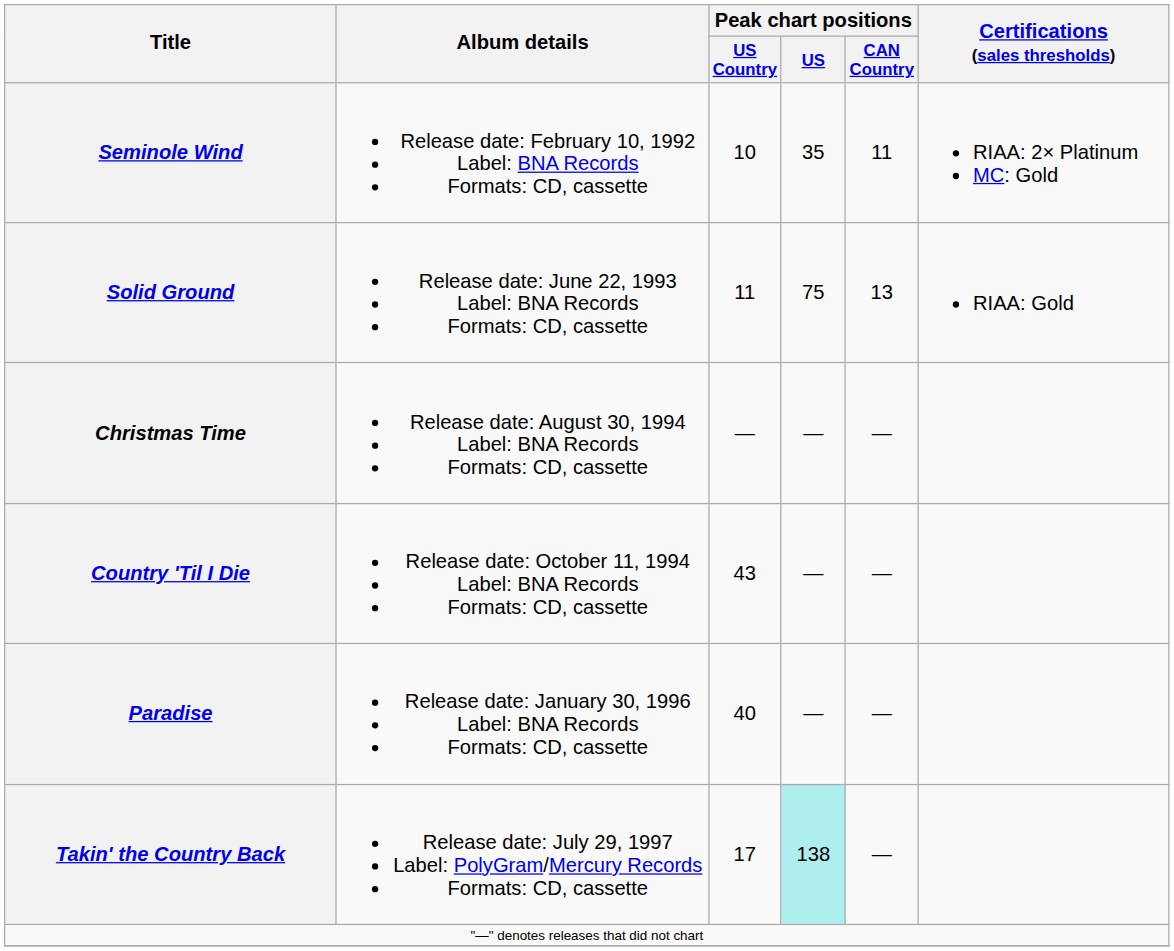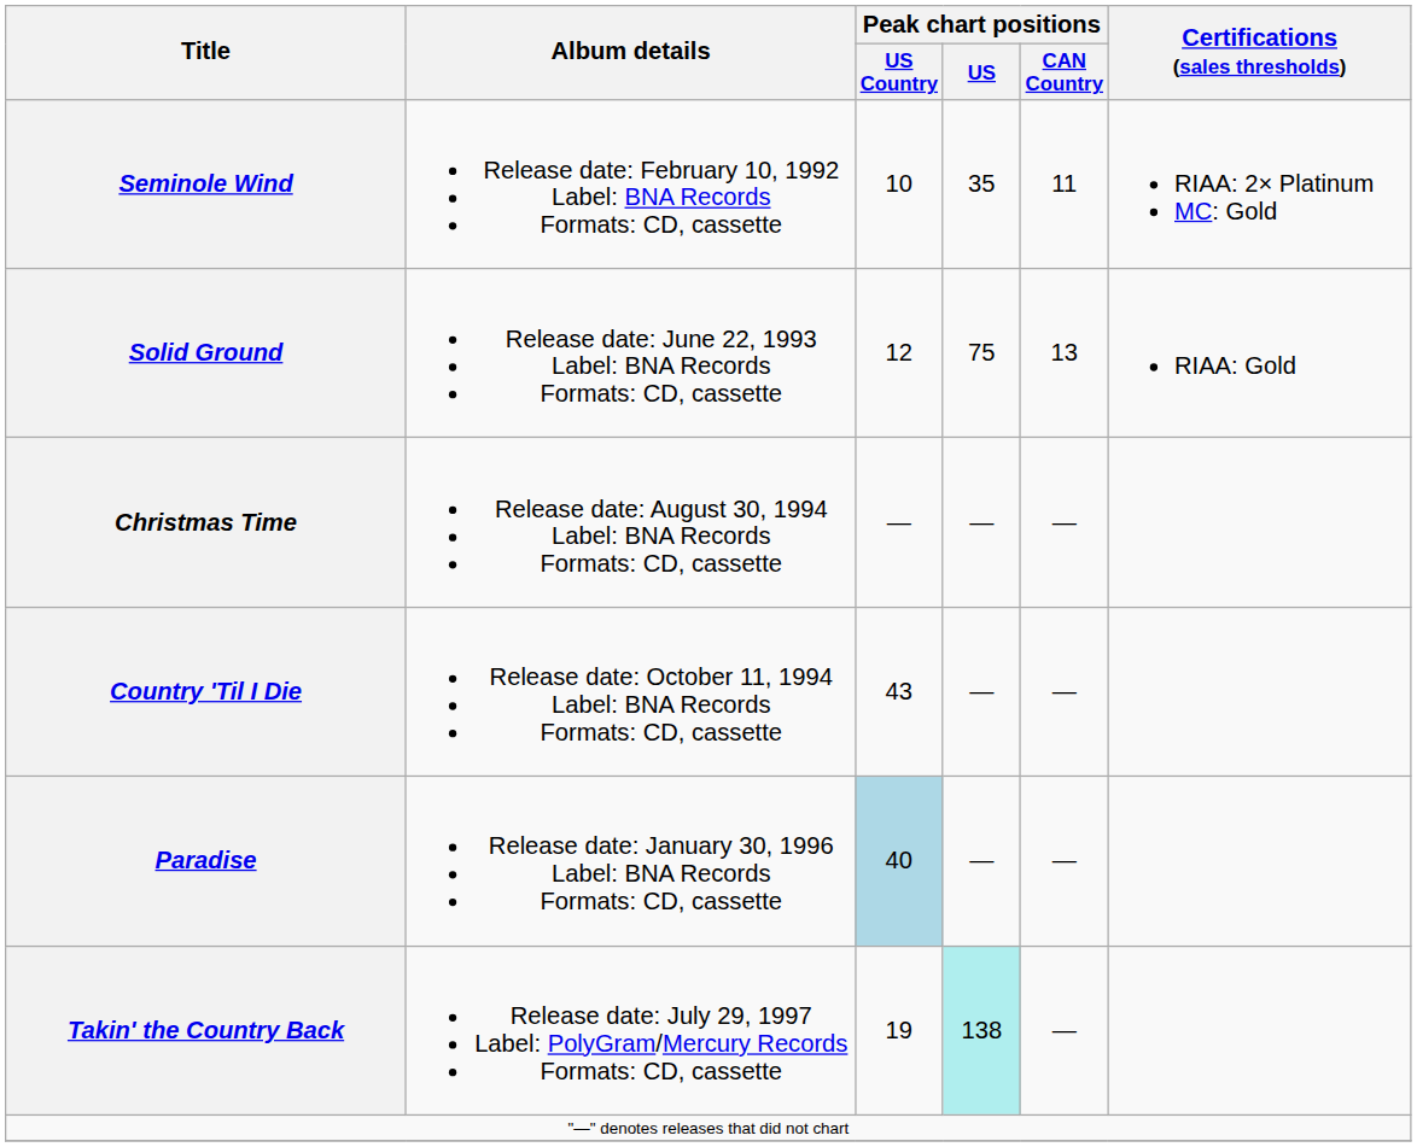 <table class="wikitable plainrowheaders" style="text-align:center;">
 <tr>
 <th rowspan="2" style="width:16em;">Title</th>
 <th rowspan="2" style="width:18em;">Album details</th>
 <th colspan="3">Peak chart positions</th>
 <th rowspan="2" style="width:12em;"><a href='#'>Certifications</a><br><small>(<a href='#'>sales thresholds</a>)</small></th>
 </tr>
 <tr style="font-size:smaller;">
 <th width="45"><a href='#'>US Country</a><br></th>
 <th width="45"><a href='#'>US</a><br></th>
 <th width="45"><a href='#'>CAN Country</a><br></th>
 </tr>
 <tr>
 <th scope="row"><em><a href='#'>Seminole Wind</a></em></th>
 <td><br><ul><li>Release date: February 10, 1992</li><li>Label: <a href='#'>BNA Records</a></li><li>Formats: CD, cassette</li></ul></td>
 <td>10</td>
 <td>35</td>
 <td>11</td>
 <td align="left"><br><ul><li>RIAA: 2× Platinum</li><li><a href='#'>MC</a>: Gold</li></ul></td>
 </tr>
 <tr>
 <th scope="row"><em><a href='#'>Solid Ground</a></em></th>
 <td><br><ul><li>Release date: June 22, 1993</li><li>Label: BNA Records</li><li>Formats: CD, cassette</li></ul></td>
-<td>11</td>
+<td>12</td>
 <td>75</td>
 <td>13</td>
 <td align="left"><br><ul><li>RIAA: Gold</li></ul></td>
 </tr>
 <tr>
 <th scope="row"><em>Christmas Time</em></th>
 <td><br><ul><li>Release date: August 30, 1994</li><li>Label: BNA Records</li><li>Formats: CD, cassette</li></ul></td>
 <td>—</td>
 <td>—</td>
 <td>—</td>
 <td></td>
 </tr>
 <tr>
 <th scope="row"><em><a href='#'>Country 'Til I Die</a></em></th>
 <td><br><ul><li>Release date: October 11, 1994</li><li>Label: BNA Records</li><li>Formats: CD, cassette</li></ul></td>
 <td>43</td>
 <td>—</td>
 <td>—</td>
 <td></td>
 </tr>
 <tr>
 <th scope="row"><em><a href='#'>Paradise</a></em></th>
 <td><br><ul><li>Release date: January 30, 1996</li><li>Label: BNA Records</li><li>Formats: CD, cassette</li></ul></td>
-<td>40</td>
+<td style="background: lightblue;">40</td>
 <td>—</td>
 <td>—</td>
 <td></td>
 </tr>
 <tr>
 <th scope="row"><em><a href='#'>Takin' the Country Back</a></em></th>
 <td><br><ul><li>Release date: July 29, 1997</li><li>Label: <a href='#'>PolyGram</a>/<a href='#'>Mercury Records</a></li><li>Formats: CD, cassette</li></ul></td>
-<td>17</td>
+<td>19</td>
 <td style="background: paleturquoise;">138</td>
 <td>—</td>
 <td></td>
 </tr>
 <tr>
 <td colspan="10" style="font-size:8pt">"—" denotes releases that did not chart</td>
 </tr>
 <tr>
 </tr>
 </table>
